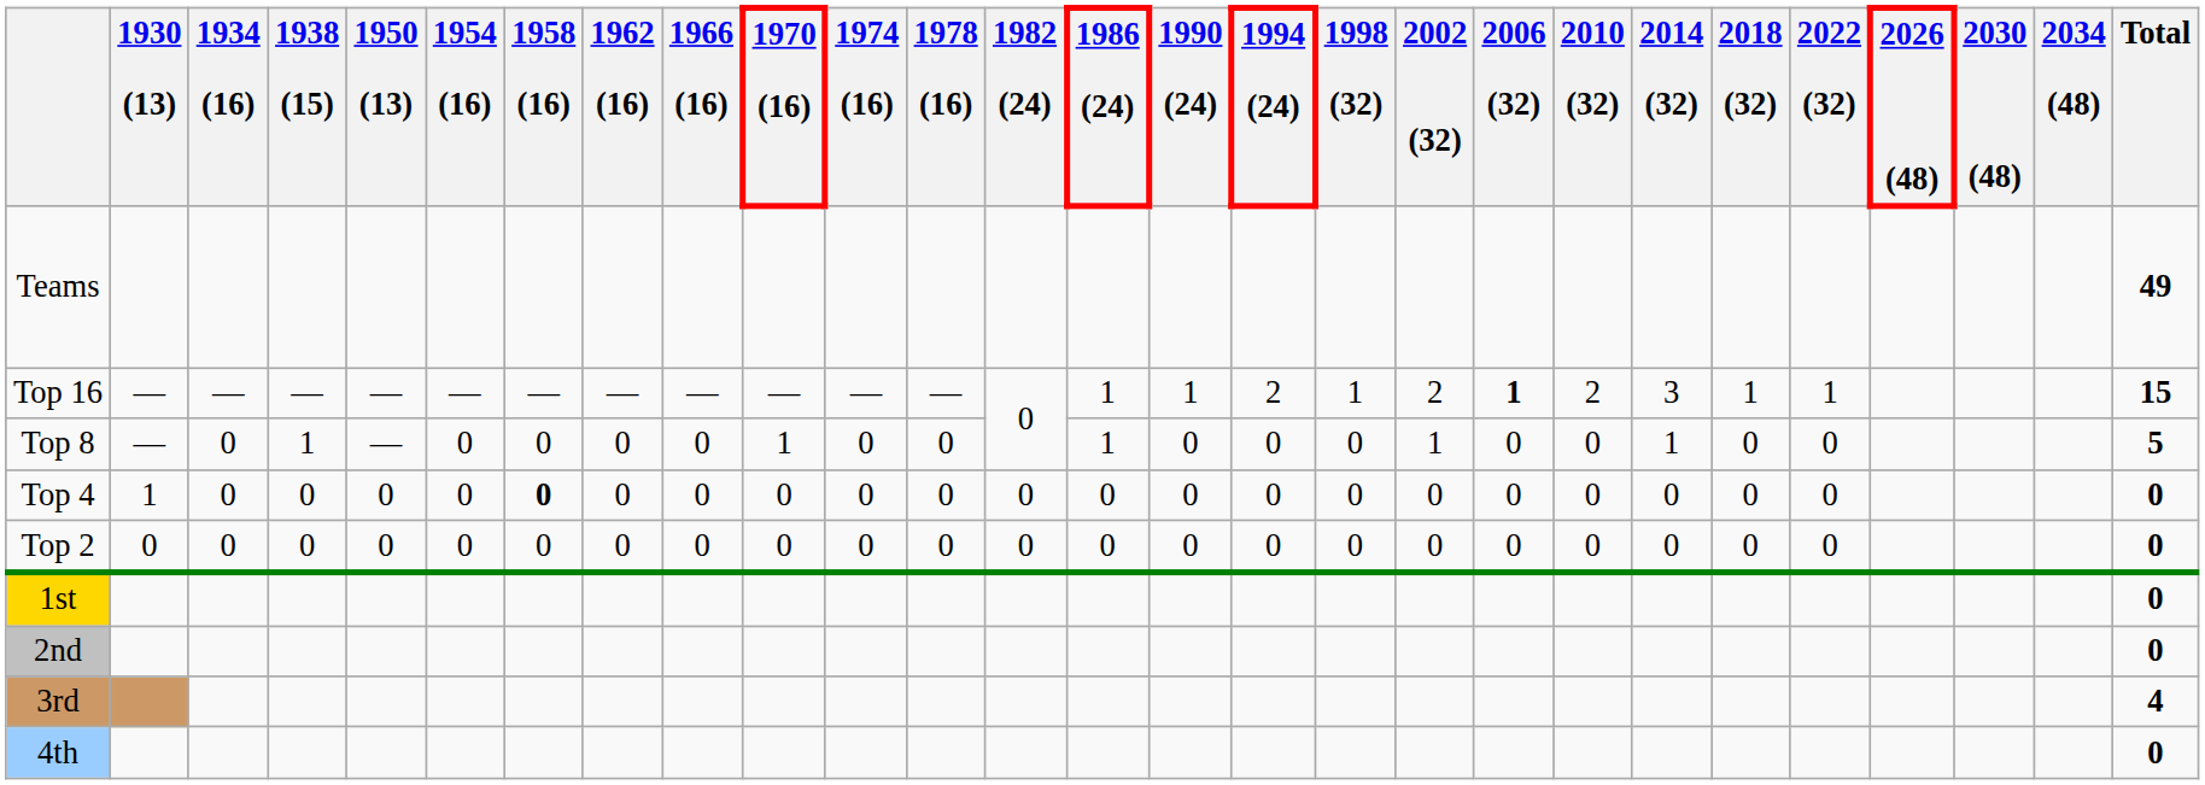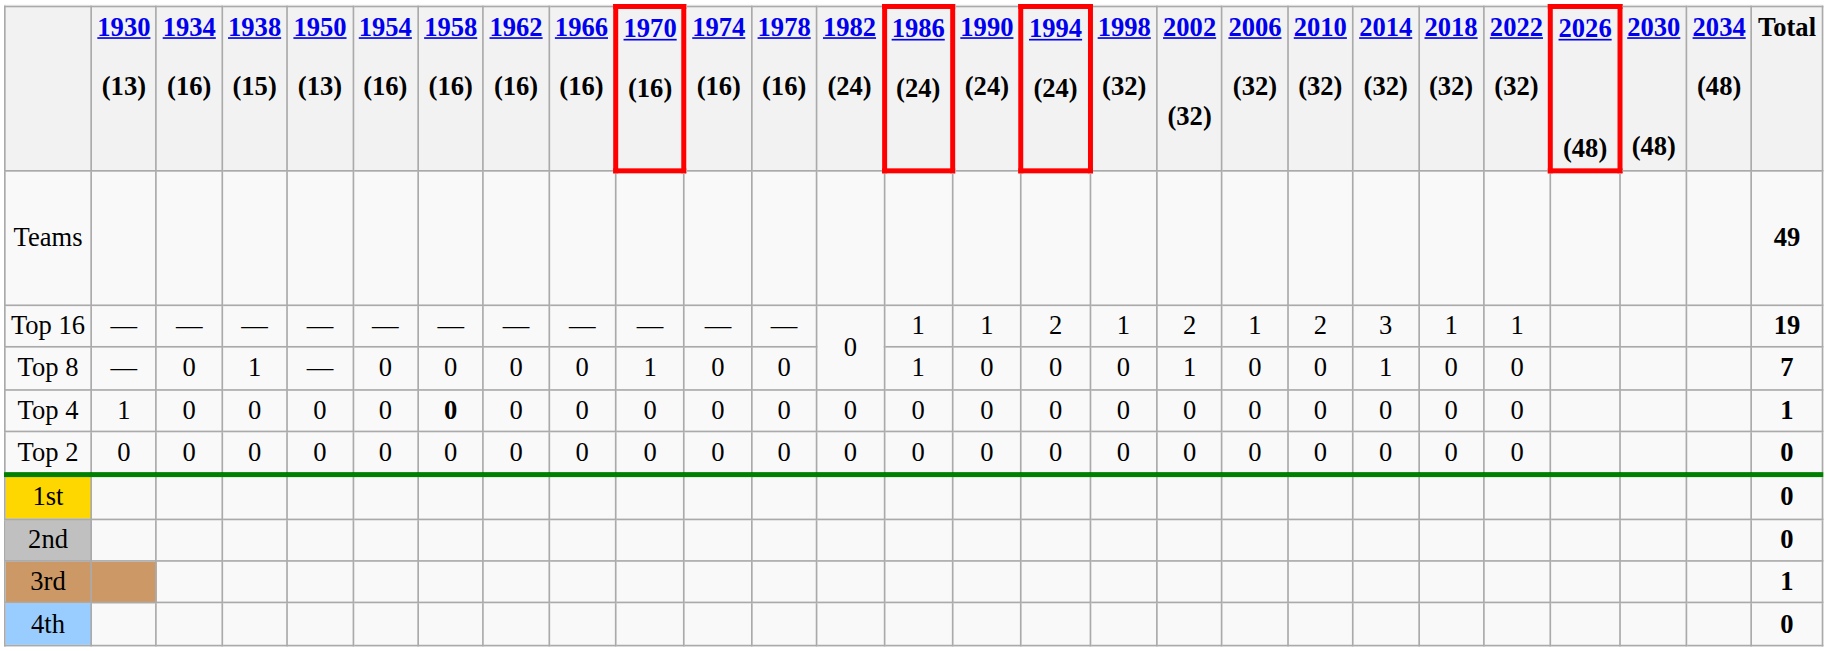 <table class="wikitable" style="text-align: center">
 <tr valign=top>
 <th></th>
 <th><a href='#'>1930</a><br> <br> (13)</th>
 <th><a href='#'>1934</a><br> <br> (16)</th>
 <th><a href='#'>1938</a><br> <br> (15)</th>
 <th><a href='#'>1950</a><br> <br> (13)</th>
 <th><a href='#'>1954</a><br> <br> (16)</th>
 <th><a href='#'>1958</a><br> <br> (16)</th>
 <th><a href='#'>1962</a><br> <br> (16)</th>
 <th><a href='#'>1966</a><br> <br> (16)</th>
 <th style="border:3px solid red"><a href='#'>1970</a><br> <br> (16)</th>
 <th><a href='#'>1974</a><br> <br> (16)</th>
 <th><a href='#'>1978</a><br> <br> (16)</th>
 <th><a href='#'>1982</a><br> <br> (24)</th>
 <th style="border:3px solid red"><a href='#'>1986</a><br> <br> (24)</th>
 <th><a href='#'>1990</a><br> <br> (24)</th>
 <th style="border:3px solid red"><a href='#'>1994</a><br> <br> (24)</th>
 <th><a href='#'>1998</a><br> <br> (32)</th>
 <th><a href='#'>2002</a><br> <br><br> (32)</th>
 <th><a href='#'>2006</a><br> <br> (32)</th>
 <th><a href='#'>2010</a><br> <br> (32)</th>
 <th><a href='#'>2014</a><br> <br> (32)</th>
 <th><a href='#'>2018</a><br> <br> (32)</th>
 <th><a href='#'>2022</a><br> <br> (32)</th>
 <th style="border:3px solid red"><a href='#'>2026</a><br> <br><br><br> (48)</th>
 <th><a href='#'>2030</a><br> <br><br><br> (48)</th>
 <th><a href='#'>2034</a><br> <br> (48)</th>
 <th>Total</th>
 </tr>
 <tr>
 <td>Teams</td>
 <td><br><br><br><br></td>
 <td><br><br><br><br></td>
 <td><br><br><br><br></td>
 <td><br><br><br><br></td>
 <td><br><br><br><br></td>
 <td><br><br><br><br></td>
 <td><br><br><br><br></td>
 <td><br><br><br><br></td>
 <td><br><br><br><br></td>
 <td><br><br><br><br></td>
 <td><br><br><br><br></td>
 <td><br><br><br><br></td>
 <td><br><br><br><br></td>
 <td><br><br><br><br></td>
 <td><br><br><br> <br></td>
 <td><br><br><br><br></td>
 <td><br><br><br><br></td>
 <td><br><br><br><br></td>
 <td><br><br><br><br></td>
 <td><br><br><br><br></td>
 <td><br><br><br><br></td>
 <td><br><br><br><br></td>
 <td><br><br><br><br></td>
 <td></td>
 <td></td>
 <td><strong>49</strong></td>
 </tr>
 <tr>
 <td>Top 16</td>
 <td>—</td>
 <td>—</td>
 <td>—</td>
 <td>—</td>
 <td>—</td>
 <td>—</td>
 <td>—</td>
 <td>—</td>
 <td>—</td>
 <td>—</td>
 <td>—</td>
 <td rowspan=2>0</td>
 <td>1</td>
 <td>1</td>
 <td>2</td>
 <td>1</td>
 <td>2</td>
-<td><strong>1</strong></td>
+<td>1</td>
 <td>2</td>
 <td>3</td>
 <td>1</td>
 <td>1</td>
 <td></td>
 <td></td>
 <td></td>
-<td><strong>15</strong></td>
+<td><strong>19</strong></td>
 </tr>
 <tr>
 <td>Top 8</td>
 <td>—</td>
 <td>0</td>
 <td>1</td>
 <td>—</td>
 <td>0</td>
 <td>0</td>
 <td>0</td>
 <td>0</td>
 <td>1</td>
 <td>0</td>
 <td>0</td>
 <td>1</td>
 <td>0</td>
 <td>0</td>
 <td>0</td>
 <td>1</td>
 <td>0</td>
 <td>0</td>
 <td>1</td>
 <td>0</td>
 <td>0</td>
 <td></td>
 <td></td>
 <td></td>
-<td><strong>5</strong></td>
+<td><strong>7</strong></td>
 </tr>
 <tr>
 <td>Top 4</td>
 <td>1</td>
 <td>0</td>
 <td>0</td>
 <td>0</td>
 <td>0</td>
 <td><strong>0</strong></td>
 <td>0</td>
 <td>0</td>
 <td>0</td>
 <td>0</td>
 <td>0</td>
 <td>0</td>
 <td>0</td>
 <td>0</td>
 <td>0</td>
 <td>0</td>
 <td>0</td>
 <td>0</td>
 <td>0</td>
 <td>0</td>
 <td>0</td>
 <td>0</td>
 <td></td>
 <td></td>
 <td></td>
-<td><strong>0</strong></td>
+<td><strong>1</strong></td>
 </tr>
 <tr>
 <td>Top 2</td>
 <td>0</td>
 <td>0</td>
 <td>0</td>
 <td>0</td>
 <td>0</td>
 <td>0</td>
 <td>0</td>
 <td>0</td>
 <td>0</td>
 <td>0</td>
 <td>0</td>
 <td>0</td>
 <td>0</td>
 <td>0</td>
 <td>0</td>
 <td>0</td>
 <td>0</td>
 <td>0</td>
 <td>0</td>
 <td>0</td>
 <td>0</td>
 <td>0</td>
 <td></td>
 <td></td>
 <td></td>
 <td><strong>0</strong></td>
 </tr>
 <tr style="border-top:3px solid green;">
 <td bgcolor=gold>1st</td>
 <td></td>
 <td></td>
 <td></td>
 <td></td>
 <td></td>
 <td></td>
 <td></td>
 <td></td>
 <td></td>
 <td></td>
 <td></td>
 <td></td>
 <td></td>
 <td></td>
 <td></td>
 <td></td>
 <td></td>
 <td></td>
 <td></td>
 <td></td>
 <td></td>
 <td></td>
 <td></td>
 <td></td>
 <td></td>
 <td><strong>0</strong></td>
 </tr>
 <tr>
 <td bgcolor=silver>2nd</td>
 <td></td>
 <td></td>
 <td></td>
 <td></td>
 <td></td>
 <td></td>
 <td></td>
 <td></td>
 <td></td>
 <td></td>
 <td></td>
 <td></td>
 <td></td>
 <td></td>
 <td></td>
 <td></td>
 <td></td>
 <td></td>
 <td></td>
 <td></td>
 <td></td>
 <td></td>
 <td></td>
 <td></td>
 <td></td>
 <td><strong>0</strong></td>
 </tr>
 <tr>
 <td bgcolor=#cc9966>3rd</td>
 <td bgcolor=#cc9966></td>
 <td></td>
 <td></td>
 <td></td>
 <td></td>
 <td></td>
 <td></td>
 <td></td>
 <td></td>
 <td></td>
 <td></td>
 <td></td>
 <td></td>
 <td></td>
 <td></td>
 <td></td>
 <td></td>
 <td></td>
 <td></td>
 <td></td>
 <td></td>
 <td></td>
 <td></td>
 <td></td>
 <td></td>
-<td><strong>4</strong></td>
+<td><strong>1</strong></td>
 </tr>
 <tr>
 <td bgcolor=#9acdff>4th</td>
 <td></td>
 <td></td>
 <td></td>
 <td></td>
 <td></td>
 <td></td>
 <td></td>
 <td></td>
 <td></td>
 <td></td>
 <td></td>
 <td></td>
 <td></td>
 <td></td>
 <td></td>
 <td></td>
 <td></td>
 <td></td>
 <td></td>
 <td></td>
 <td></td>
 <td></td>
 <td></td>
 <td></td>
 <td></td>
 <td><strong>0</strong></td>
 </tr>
 </table>
